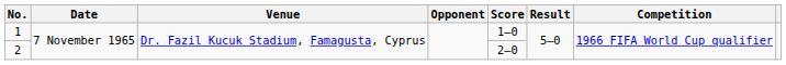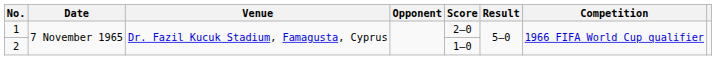 <table class="wikitable sortable">
 <tr>
 <th scope="col">No.</th>
 <th scope="col">Date</th>
 <th scope="col">Venue</th>
 <th scope="col">Opponent</th>
 <th scope="col">Score</th>
 <th scope="col">Result</th>
 <th scope="col">Competition</th>
 <th class="unsortable" scope="col"></th>
 </tr>
 <tr>
 <td align="center">1</td>
 <td rowspan="2">7 November 1965</td>
 <td rowspan="2"><a href='#'>Dr. Fazil Kucuk Stadium</a>, <a href='#'>Famagusta</a>, Cyprus</td>
 <td rowspan="2"></td>
-<td align="center">1–0</td>
+<td align="center">2–0</td>
 <td rowspan="2" align="center">5–0</td>
 <td rowspan="2"><a href='#'>1966 FIFA World Cup qualifier</a></td>
 <td rowspan="2"></td>
 </tr>
 <tr>
 <td align="center">2</td>
-<td align="center">2–0</td>
+<td align="center">1–0</td>
 </tr>
 </table>
